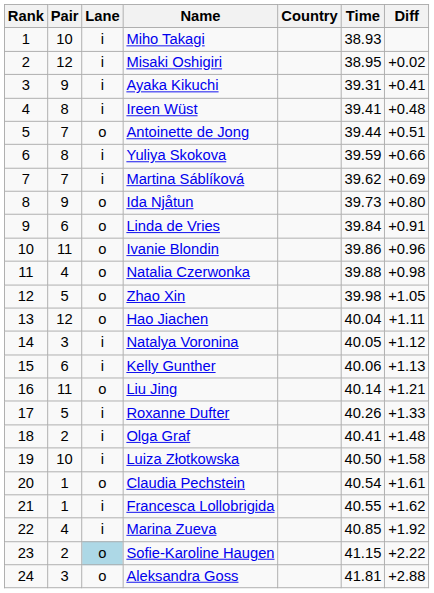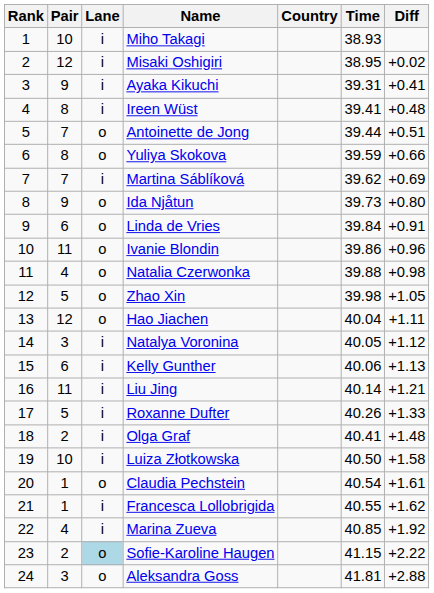 <table class="wikitable sortable" style="text-align:center">
 <tr>
 <th>Rank</th>
 <th>Pair</th>
 <th>Lane</th>
 <th>Name</th>
 <th>Country</th>
 <th>Time</th>
 <th>Diff</th>
 </tr>
 <tr>
 <td>1</td>
 <td>10</td>
 <td>i</td>
 <td align=left><a href='#'>Miho Takagi</a></td>
 <td align=left></td>
 <td>38.93</td>
 <td></td>
 </tr>
 <tr>
 <td>2</td>
 <td>12</td>
 <td>i</td>
 <td align=left><a href='#'>Misaki Oshigiri</a></td>
 <td align=left></td>
 <td>38.95</td>
 <td>+0.02</td>
 </tr>
 <tr>
 <td>3</td>
 <td>9</td>
 <td>i</td>
 <td align=left><a href='#'>Ayaka Kikuchi</a></td>
 <td align=left></td>
 <td>39.31</td>
 <td>+0.41</td>
 </tr>
 <tr>
 <td>4</td>
 <td>8</td>
 <td>i</td>
 <td align=left><a href='#'>Ireen Wüst</a></td>
 <td align=left></td>
 <td>39.41</td>
 <td>+0.48</td>
 </tr>
 <tr>
 <td>5</td>
 <td>7</td>
 <td>o</td>
 <td align=left><a href='#'>Antoinette de Jong</a></td>
 <td align=left></td>
 <td>39.44</td>
 <td>+0.51</td>
 </tr>
 <tr>
 <td>6</td>
 <td>8</td>
-<td>i</td>
+<td>o</td>
 <td align=left><a href='#'>Yuliya Skokova</a></td>
 <td align=left></td>
 <td>39.59</td>
 <td>+0.66</td>
 </tr>
 <tr>
 <td>7</td>
 <td>7</td>
 <td>i</td>
 <td align=left><a href='#'>Martina Sáblíková</a></td>
 <td align=left></td>
 <td>39.62</td>
 <td>+0.69</td>
 </tr>
 <tr>
 <td>8</td>
 <td>9</td>
 <td>o</td>
 <td align=left><a href='#'>Ida Njåtun</a></td>
 <td align=left></td>
 <td>39.73</td>
 <td>+0.80</td>
 </tr>
 <tr>
 <td>9</td>
 <td>6</td>
 <td>o</td>
 <td align=left><a href='#'>Linda de Vries</a></td>
 <td align=left></td>
 <td>39.84</td>
 <td>+0.91</td>
 </tr>
 <tr>
 <td>10</td>
 <td>11</td>
 <td>o</td>
 <td align=left><a href='#'>Ivanie Blondin</a></td>
 <td align=left></td>
 <td>39.86</td>
 <td>+0.96</td>
 </tr>
 <tr>
 <td>11</td>
 <td>4</td>
 <td>o</td>
 <td align=left><a href='#'>Natalia Czerwonka</a></td>
 <td align=left></td>
 <td>39.88</td>
 <td>+0.98</td>
 </tr>
 <tr>
 <td>12</td>
 <td>5</td>
 <td>o</td>
 <td align=left><a href='#'>Zhao Xin</a></td>
 <td align=left></td>
 <td>39.98</td>
 <td>+1.05</td>
 </tr>
 <tr>
 <td>13</td>
 <td>12</td>
 <td>o</td>
 <td align=left><a href='#'>Hao Jiachen</a></td>
 <td align=left></td>
 <td>40.04</td>
 <td>+1.11</td>
 </tr>
 <tr>
 <td>14</td>
 <td>3</td>
 <td>i</td>
 <td align=left><a href='#'>Natalya Voronina</a></td>
 <td align=left></td>
 <td>40.05</td>
 <td>+1.12</td>
 </tr>
 <tr>
 <td>15</td>
 <td>6</td>
 <td>i</td>
 <td align=left><a href='#'>Kelly Gunther</a></td>
 <td align=left></td>
 <td>40.06</td>
 <td>+1.13</td>
 </tr>
 <tr>
 <td>16</td>
 <td>11</td>
-<td>o</td>
+<td>i</td>
 <td align=left><a href='#'>Liu Jing</a></td>
 <td align=left></td>
 <td>40.14</td>
 <td>+1.21</td>
 </tr>
 <tr>
 <td>17</td>
 <td>5</td>
 <td>i</td>
 <td align=left><a href='#'>Roxanne Dufter</a></td>
 <td align=left></td>
 <td>40.26</td>
 <td>+1.33</td>
 </tr>
 <tr>
 <td>18</td>
 <td>2</td>
 <td>i</td>
 <td align=left><a href='#'>Olga Graf</a></td>
 <td align=left></td>
 <td>40.41</td>
 <td>+1.48</td>
 </tr>
 <tr>
 <td>19</td>
 <td>10</td>
 <td>i</td>
 <td align=left><a href='#'>Luiza Złotkowska</a></td>
 <td align=left></td>
 <td>40.50</td>
 <td>+1.58</td>
 </tr>
 <tr>
 <td>20</td>
 <td>1</td>
 <td>o</td>
 <td align=left><a href='#'>Claudia Pechstein</a></td>
 <td align=left></td>
 <td>40.54</td>
 <td>+1.61</td>
 </tr>
 <tr>
 <td>21</td>
 <td>1</td>
 <td>i</td>
 <td align=left><a href='#'>Francesca Lollobrigida</a></td>
 <td align=left></td>
 <td>40.55</td>
 <td>+1.62</td>
 </tr>
 <tr>
 <td>22</td>
 <td>4</td>
 <td>i</td>
 <td align=left><a href='#'>Marina Zueva</a></td>
 <td align=left></td>
 <td>40.85</td>
 <td>+1.92</td>
 </tr>
 <tr>
 <td>23</td>
 <td>2</td>
 <td style="background: lightblue;">o</td>
 <td align=left><a href='#'>Sofie-Karoline Haugen</a></td>
 <td align=left></td>
 <td>41.15</td>
 <td>+2.22</td>
 </tr>
 <tr>
 <td>24</td>
 <td>3</td>
 <td>o</td>
 <td align=left><a href='#'>Aleksandra Goss</a></td>
 <td align=left></td>
 <td>41.81</td>
 <td>+2.88</td>
 </tr>
 </table>
